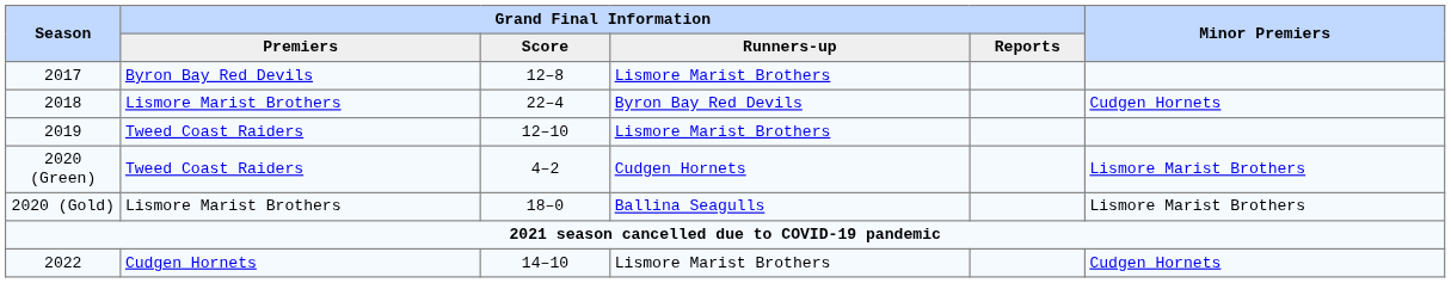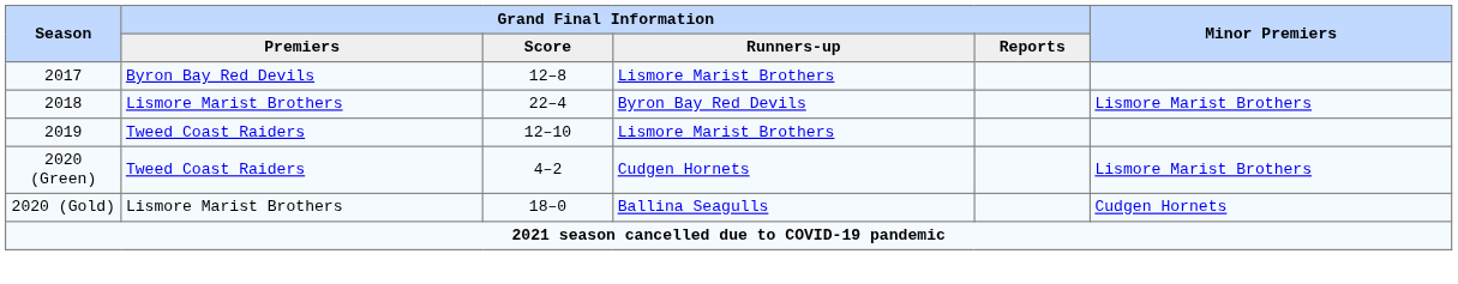 <table border="1" cellpadding="3" cellspacing="0" style="border-collapse:collapse; font-size:90%; width:68%;">
 <tr style="background:#c1d8ff;">
 <th rowspan="2" style="width:8%;">Season</th>
 <th colspan="4">Grand Final Information</th>
 <th rowspan="2" style="width:25%;">Minor Premiers</th>
 </tr>
 <tr style="background:#efefef;">
 <th style="width:25%;">Premiers</th>
 <th style="width:9%;">Score</th>
 <th style="width:25%;">Runners-up</th>
 <th style="width:8%;">Reports</th>
 </tr>
 <tr style="text-align:center; background:#f5faff;">
 <td>2017</td>
 <td align=left> <a href='#'>Byron Bay Red Devils</a></td>
 <td>12–8</td>
 <td align=left> <a href='#'>Lismore Marist Brothers</a></td>
 <td></td>
 <td align=left></td>
 </tr>
 <tr style="text-align:center; background:#f5faff;">
 <td>2018</td>
 <td align=left> <a href='#'>Lismore Marist Brothers</a></td>
 <td>22–4</td>
 <td align=left> <a href='#'>Byron Bay Red Devils</a></td>
 <td></td>
-<td align=left> <a href='#'>Cudgen Hornets</a></td>
+<td align=left> <a href='#'>Lismore Marist Brothers</a></td>
 </tr>
 <tr style="text-align:center; background:#f5faff;">
 <td>2019</td>
 <td align=left> <a href='#'>Tweed Coast Raiders</a></td>
 <td>12–10</td>
 <td align=left> <a href='#'>Lismore Marist Brothers</a></td>
 <td></td>
 <td align=left></td>
 </tr>
 <tr style="text-align:center; background:#f5faff;">
 <td>2020 (Green)</td>
 <td align=left> <a href='#'>Tweed Coast Raiders</a></td>
 <td>4–2</td>
 <td align=left> <a href='#'>Cudgen Hornets</a></td>
 <td></td>
 <td align=left> <a href='#'>Lismore Marist Brothers</a></td>
 </tr>
 <tr style="text-align:center; background:#f5faff;">
 <td>2020 (Gold)</td>
 <td align=left> Lismore Marist Brothers</td>
 <td>18–0</td>
 <td align=left> <a href='#'>Ballina Seagulls</a></td>
 <td></td>
-<td align=left> Lismore Marist Brothers</td>
+<td align=left> <a href='#'>Cudgen Hornets</a></td>
 </tr>
 <tr style="text-align:center; background:#f5faff;">
 <td colspan="6"><strong>2021 season cancelled due to COVID-19 pandemic</strong></td>
 </tr>
-<tr style="text-align:center; background:#f5faff;">
-<td>2022</td>
-<td align=left> <a href='#'>Cudgen Hornets</a></td>
-<td>14–10</td>
-<td align=left> Lismore Marist Brothers</td>
-<td></td>
-<td align=left> <a href='#'>Cudgen Hornets</a></td>
-</tr>
 </table>
